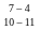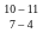 <table style="text-align:center">
 <tr>
 <th width=200></th>
 <th width=100></th>
 <th width=200></th>
 </tr>
 <tr>
+<td align=right></td>
+<td>10 – 11</td>
+<td align=left><strong></strong></td>
+</tr>
+<tr>
 <td align=right><strong></strong></td>
 <td>7 – 4</td>
 <td align=left></td>
 </tr>
-<tr>
-<td align=right></td>
-<td>10 – 11</td>
-<td align=left><strong></strong></td>
-</tr>
 </table>
